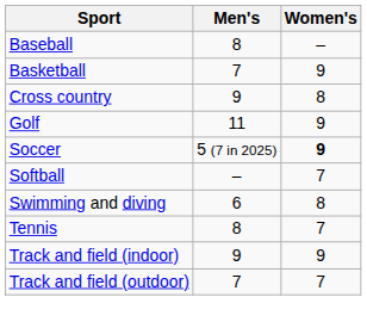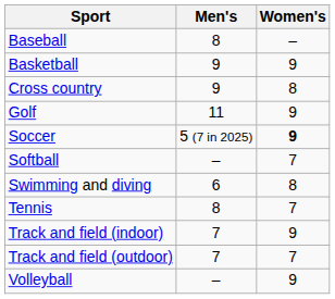 <table class="wikitable" style="text-align:center">
 <tr>
 <th>Sport</th>
 <th>Men's</th>
 <th>Women's</th>
 </tr>
 <tr>
 <td align=left><a href='#'>Baseball</a></td>
 <td>8</td>
 <td>–</td>
 </tr>
 <tr>
 <td align=left><a href='#'>Basketball</a></td>
-<td>7</td>
+<td>9</td>
 <td>9</td>
 </tr>
 <tr>
 <td align=left><a href='#'>Cross country</a></td>
 <td>9</td>
 <td>8</td>
 </tr>
 <tr>
 <td align=left><a href='#'>Golf</a></td>
 <td>11</td>
 <td>9</td>
 </tr>
 <tr>
 <td align=left><a href='#'>Soccer</a></td>
 <td>5 <small>(7 in 2025)</small></td>
 <td><strong>9</strong></td>
 </tr>
 <tr>
 <td align=left><a href='#'>Softball</a></td>
 <td>–</td>
 <td>7</td>
 </tr>
 <tr>
 <td align=left><a href='#'>Swimming</a> and <a href='#'>diving</a></td>
 <td>6</td>
 <td>8</td>
 </tr>
 <tr>
 <td align=left><a href='#'>Tennis</a></td>
 <td>8</td>
 <td>7</td>
 </tr>
 <tr>
 <td align=left><a href='#'>Track and field (indoor)</a></td>
-<td>9</td>
+<td>7</td>
 <td>9</td>
 </tr>
 <tr>
 <td align=left><a href='#'>Track and field (outdoor)</a></td>
 <td>7</td>
 <td>7</td>
 </tr>
+<tr>
+<td align=left><a href='#'>Volleyball</a></td>
+<td>–</td>
+<td>9</td>
+</tr>
 </table>
